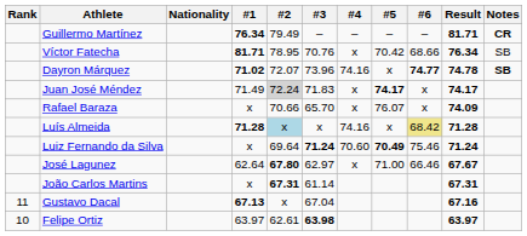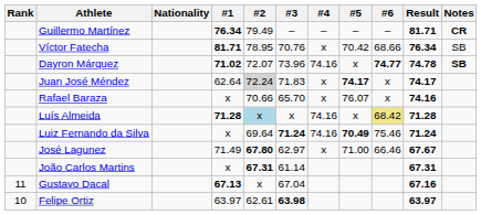 <table class="wikitable sortable" style="text-align:center">
 <tr>
 <th>Rank</th>
 <th>Athlete</th>
 <th>Nationality</th>
 <th>#1</th>
 <th>#2</th>
 <th>#3</th>
 <th>#4</th>
 <th>#5</th>
 <th>#6</th>
 <th>Result</th>
 <th>Notes</th>
 </tr>
 <tr>
 <td></td>
 <td align="left"><a href='#'>Guillermo Martínez</a></td>
 <td align=left></td>
 <td><strong>76.34</strong></td>
 <td>79.49</td>
 <td>–</td>
 <td>–</td>
 <td>–</td>
 <td>–</td>
 <td><strong>81.71</strong></td>
 <td><strong>CR</strong></td>
 </tr>
 <tr>
 <td></td>
 <td align="left"><a href='#'>Víctor Fatecha</a></td>
 <td align=left></td>
 <td><strong>81.71</strong></td>
 <td>78.95</td>
 <td>70.76</td>
 <td>x</td>
 <td>70.42</td>
 <td>68.66</td>
 <td><strong>76.34</strong></td>
 <td>SB</td>
 </tr>
 <tr>
 <td></td>
 <td align="left"><a href='#'>Dayron Márquez</a></td>
 <td align=left></td>
 <td><strong>71.02</strong></td>
 <td>72.07</td>
 <td>73.96</td>
 <td>74.16</td>
 <td>x</td>
 <td><strong>74.77</strong></td>
 <td><strong>74.78</strong></td>
 <td><strong>SB</strong></td>
 </tr>
 <tr>
 <td></td>
 <td align="left"><a href='#'>Juan José Méndez</a></td>
 <td align=left></td>
-<td>71.49</td>
+<td>62.64</td>
 <td style="background: lightgrey;">72.24</td>
 <td>71.83</td>
 <td>x</td>
 <td><strong>74.17</strong></td>
 <td>x</td>
 <td><strong>74.17</strong></td>
 <td></td>
 </tr>
 <tr>
 <td></td>
 <td align="left"><a href='#'>Rafael Baraza</a></td>
 <td align=left></td>
 <td>x</td>
 <td>70.66</td>
 <td>65.70</td>
 <td>x</td>
 <td>76.07</td>
 <td>x</td>
-<td><strong>74.09</strong></td>
+<td><strong>74.16</strong></td>
 <td></td>
 </tr>
 <tr>
 <td></td>
 <td align="left"><a href='#'>Luís Almeida</a></td>
 <td align=left></td>
 <td><strong>71.28</strong></td>
 <td style="background: lightblue;">x</td>
 <td>x</td>
 <td>74.16</td>
 <td>x</td>
 <td style="background: khaki;">68.42</td>
 <td><strong>71.28</strong></td>
 <td></td>
 </tr>
 <tr>
 <td></td>
 <td align="left"><a href='#'>Luiz Fernando da Silva</a></td>
 <td align=left></td>
 <td>x</td>
 <td>69.64</td>
 <td><strong>71.24</strong></td>
-<td>70.60</td>
+<td>74.16</td>
 <td><strong>70.49</strong></td>
 <td>75.46</td>
 <td><strong>71.24</strong></td>
 <td></td>
 </tr>
 <tr>
 <td></td>
 <td align="left"><a href='#'>José Lagunez</a></td>
 <td align=left></td>
-<td>62.64</td>
+<td>71.49</td>
 <td><strong>67.80</strong></td>
 <td>62.97</td>
 <td>x</td>
 <td>71.00</td>
 <td>66.46</td>
 <td><strong>67.67</strong></td>
 <td></td>
 </tr>
 <tr>
 <td></td>
 <td align="left"><a href='#'>João Carlos Martins</a></td>
 <td align=left></td>
 <td>x</td>
 <td><strong>67.31</strong></td>
 <td>61.14</td>
 <td></td>
 <td></td>
 <td></td>
 <td><strong>67.31</strong></td>
 <td></td>
 </tr>
 <tr>
 <td>11</td>
 <td align="left"><a href='#'>Gustavo Dacal</a></td>
 <td align=left></td>
 <td><strong>67.13</strong></td>
 <td>x</td>
 <td>67.04</td>
 <td></td>
 <td></td>
 <td></td>
 <td><strong>67.16</strong></td>
 <td></td>
 </tr>
 <tr>
 <td>10</td>
 <td align="left"><a href='#'>Felipe Ortiz</a></td>
 <td align=left></td>
 <td>63.97</td>
 <td>62.61</td>
 <td><strong>63.98</strong></td>
 <td></td>
 <td></td>
 <td></td>
 <td><strong>63.97</strong></td>
 <td></td>
 </tr>
 </table>
